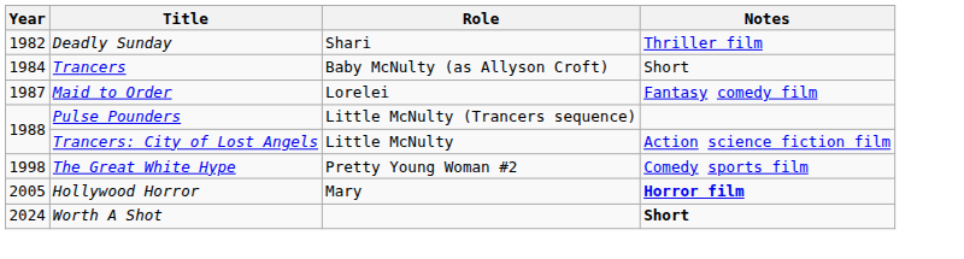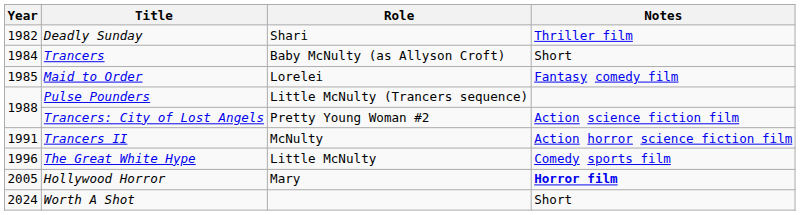 <table class="wikitable sortable">
 <tr>
 <th>Year</th>
 <th>Title</th>
 <th>Role</th>
 <th class="wikitable unsortable">Notes</th>
 </tr>
 <tr>
 <td>1982</td>
 <td><em>Deadly Sunday</em></td>
 <td>Shari</td>
 <td><a href='#'>Thriller film</a></td>
 </tr>
 <tr>
 <td>1984</td>
 <td><em><a href='#'>Trancers</a></em></td>
 <td>Baby McNulty (as Allyson Croft)</td>
 <td>Short</td>
 </tr>
 <tr>
-<td>1987</td>
+<td>1985</td>
 <td><em><a href='#'>Maid to Order</a></em></td>
 <td>Lorelei</td>
 <td><a href='#'>Fantasy</a> <a href='#'>comedy film</a></td>
 </tr>
 <tr>
 <td rowspan="2">1988</td>
 <td><em><a href='#'>Pulse Pounders</a></em></td>
 <td>Little McNulty (Trancers sequence)</td>
 <td></td>
 </tr>
 <tr>
 <td><em><a href='#'>Trancers: City of Lost Angels</a></em></td>
-<td>Little McNulty</td>
+<td>Pretty Young Woman #2</td>
 <td><a href='#'>Action</a> <a href='#'>science fiction film</a></td>
 </tr>
 <tr>
-<td>1998</td>
+<td>1991</td>
+<td><em><a href='#'>Trancers II</a></em></td>
+<td>McNulty</td>
+<td><a href='#'>Action</a> <a href='#'>horror</a> <a href='#'>science fiction film</a></td>
+</tr>
+<tr>
+<td>1996</td>
 <td><em><a href='#'>The Great White Hype</a></em></td>
-<td>Pretty Young Woman #2</td>
+<td>Little McNulty</td>
 <td><a href='#'>Comedy</a> <a href='#'>sports film</a></td>
 </tr>
 <tr>
 <td>2005</td>
 <td><em>Hollywood Horror</em></td>
 <td>Mary</td>
 <td><strong><a href='#'>Horror film</a></strong></td>
 </tr>
 <tr>
 <td>2024</td>
 <td><em>Worth A Shot</em></td>
 <td></td>
-<td><strong>Short</strong></td>
+<td>Short</td>
 </tr>
 </table>
